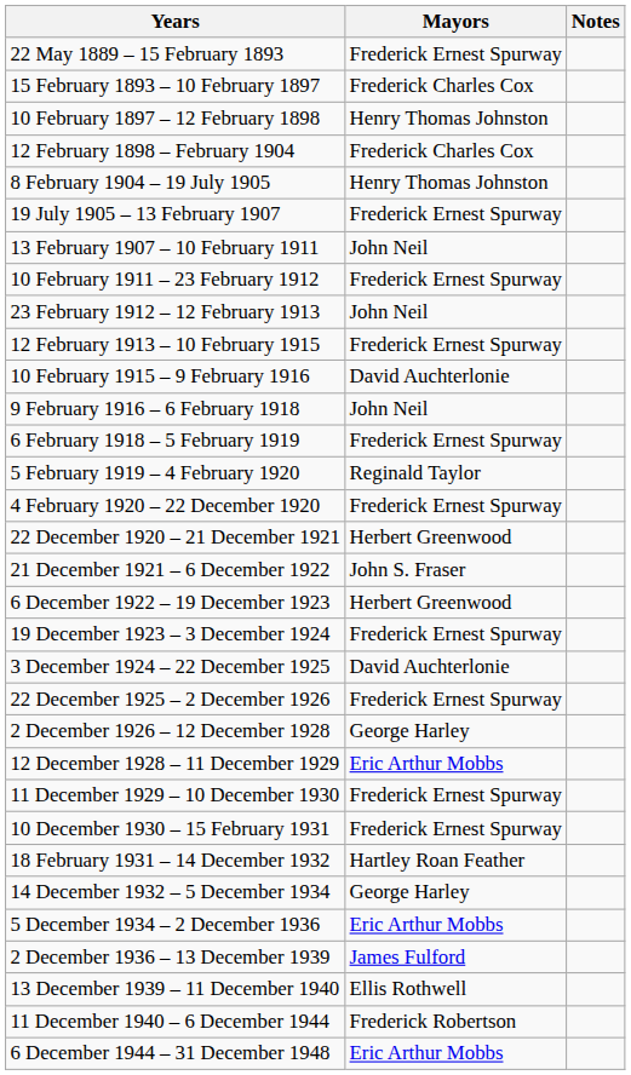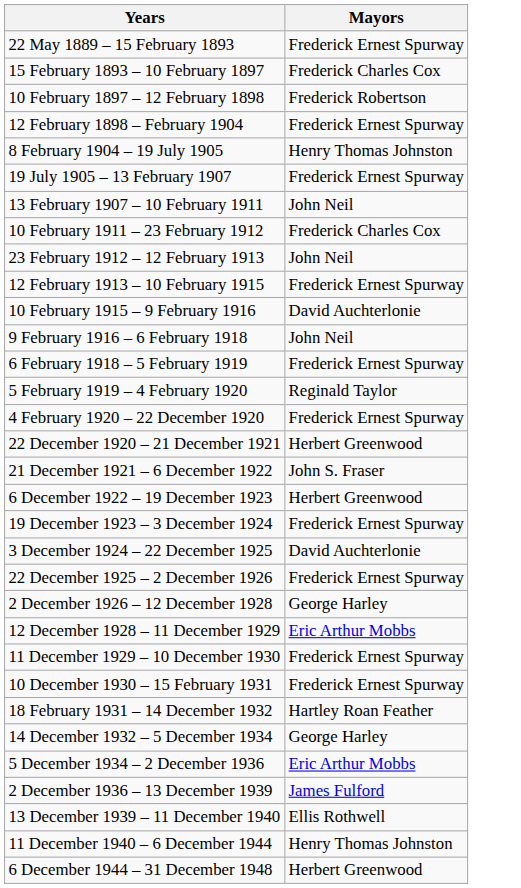 <table class="wikitable">
 <tr>
 <th>Years</th>
 <th>Mayors</th>
-<th>Notes</th>
 </tr>
 <tr>
 <td>22 May 1889 – 15 February 1893</td>
 <td>Frederick Ernest Spurway</td>
-<td></td>
 </tr>
 <tr>
 <td>15 February 1893 – 10 February 1897</td>
 <td>Frederick Charles Cox</td>
-<td></td>
 </tr>
 <tr>
 <td>10 February 1897 – 12 February 1898</td>
-<td>Henry Thomas Johnston</td>
-<td></td>
+<td>Frederick Robertson</td>
 </tr>
 <tr>
 <td>12 February 1898 – February 1904</td>
-<td>Frederick Charles Cox</td>
-<td></td>
+<td>Frederick Ernest Spurway</td>
 </tr>
 <tr>
 <td>8 February 1904 – 19 July 1905</td>
 <td>Henry Thomas Johnston</td>
-<td></td>
 </tr>
 <tr>
 <td>19 July 1905 – 13 February 1907</td>
 <td>Frederick Ernest Spurway</td>
-<td></td>
 </tr>
 <tr>
 <td>13 February 1907 – 10 February 1911</td>
 <td>John Neil</td>
-<td></td>
 </tr>
 <tr>
 <td>10 February 1911 – 23 February 1912</td>
-<td>Frederick Ernest Spurway</td>
-<td></td>
+<td>Frederick Charles Cox</td>
 </tr>
 <tr>
 <td>23 February 1912 – 12 February 1913</td>
 <td>John Neil</td>
-<td></td>
 </tr>
 <tr>
 <td>12 February 1913 – 10 February 1915</td>
 <td>Frederick Ernest Spurway</td>
-<td></td>
 </tr>
 <tr>
 <td>10 February 1915 – 9 February 1916</td>
 <td>David Auchterlonie</td>
-<td></td>
 </tr>
 <tr>
 <td>9 February 1916 – 6 February 1918</td>
 <td>John Neil</td>
-<td></td>
 </tr>
 <tr>
 <td>6 February 1918 – 5 February 1919</td>
 <td>Frederick Ernest Spurway</td>
-<td></td>
 </tr>
 <tr>
 <td>5 February 1919 – 4 February 1920</td>
 <td>Reginald Taylor</td>
-<td></td>
 </tr>
 <tr>
 <td>4 February 1920 – 22 December 1920</td>
 <td>Frederick Ernest Spurway</td>
-<td></td>
 </tr>
 <tr>
 <td>22 December 1920 – 21 December 1921</td>
 <td>Herbert Greenwood</td>
-<td></td>
 </tr>
 <tr>
 <td>21 December 1921 – 6 December 1922</td>
 <td>John S. Fraser</td>
-<td></td>
 </tr>
 <tr>
 <td>6 December 1922 – 19 December 1923</td>
 <td>Herbert Greenwood</td>
-<td></td>
 </tr>
 <tr>
 <td>19 December 1923 – 3 December 1924</td>
 <td>Frederick Ernest Spurway</td>
-<td></td>
 </tr>
 <tr>
 <td>3 December 1924 – 22 December 1925</td>
 <td>David Auchterlonie</td>
-<td></td>
 </tr>
 <tr>
 <td>22 December 1925 – 2 December 1926</td>
 <td>Frederick Ernest Spurway</td>
-<td></td>
 </tr>
 <tr>
 <td>2 December 1926 – 12 December 1928</td>
 <td>George Harley</td>
-<td></td>
 </tr>
 <tr>
 <td>12 December 1928 – 11 December 1929</td>
 <td><a href='#'>Eric Arthur Mobbs</a></td>
-<td></td>
 </tr>
 <tr>
 <td>11 December 1929 – 10 December 1930</td>
 <td>Frederick Ernest Spurway</td>
-<td></td>
 </tr>
 <tr>
 <td>10 December 1930 – 15 February 1931</td>
 <td>Frederick Ernest Spurway</td>
-<td></td>
 </tr>
 <tr>
 <td>18 February 1931 – 14 December 1932</td>
 <td>Hartley Roan Feather</td>
-<td></td>
 </tr>
 <tr>
 <td>14 December 1932 – 5 December 1934</td>
 <td>George Harley</td>
-<td></td>
 </tr>
 <tr>
 <td>5 December 1934 – 2 December 1936</td>
 <td><a href='#'>Eric Arthur Mobbs</a></td>
-<td></td>
 </tr>
 <tr>
 <td>2 December 1936 – 13 December 1939</td>
 <td><a href='#'>James Fulford</a></td>
-<td></td>
 </tr>
 <tr>
 <td>13 December 1939 – 11 December 1940</td>
 <td>Ellis Rothwell</td>
-<td></td>
 </tr>
 <tr>
 <td>11 December 1940 – 6 December 1944</td>
-<td>Frederick Robertson</td>
-<td></td>
+<td>Henry Thomas Johnston</td>
 </tr>
 <tr>
 <td>6 December 1944 – 31 December 1948</td>
-<td><a href='#'>Eric Arthur Mobbs</a></td>
-<td></td>
+<td>Herbert Greenwood</td>
 </tr>
 </table>
